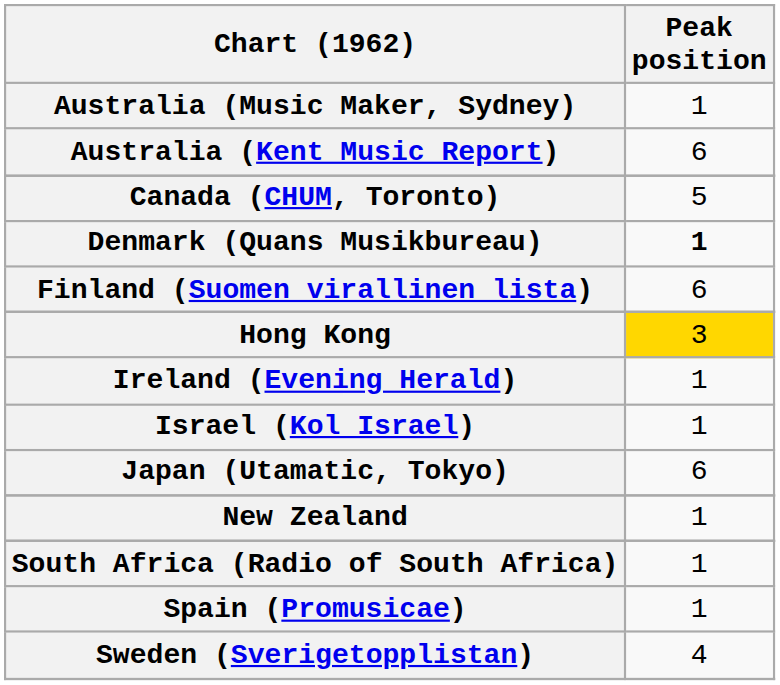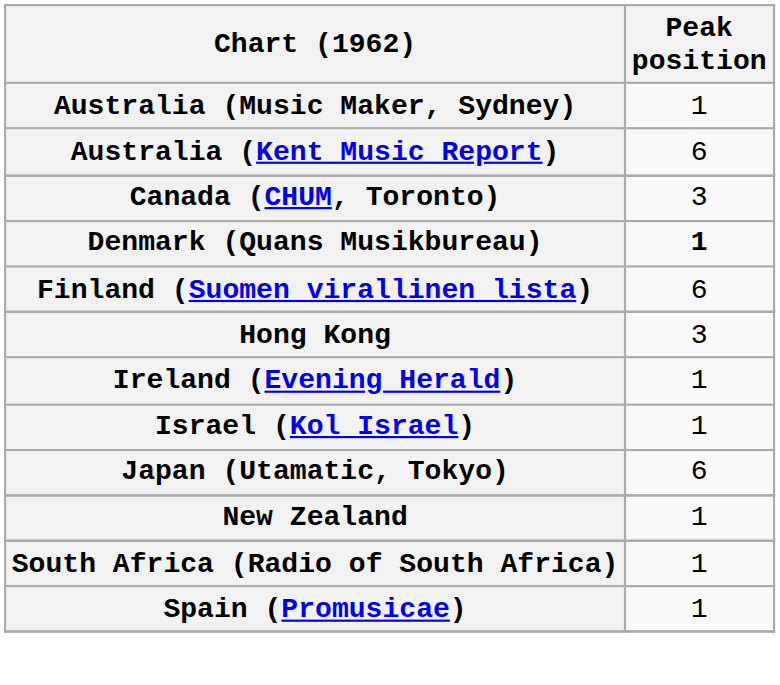 <table class="wikitable sortable plainrowheaders" style="text-align:center">
 <tr>
 <th>Chart (1962)</th>
 <th>Peak<br>position</th>
 </tr>
 <tr>
 <th scope="row">Australia (Music Maker, Sydney)</th>
 <td>1</td>
 </tr>
 <tr>
 <th scope="row">Australia (<a href='#'>Kent Music Report</a>)</th>
 <td>6</td>
 </tr>
 <tr>
 </tr>
 <tr>
 </tr>
 <tr>
 <th scope="row">Canada (<a href='#'>CHUM</a>, Toronto)</th>
-<td>5</td>
+<td>3</td>
 </tr>
 <tr>
 <th scope="row">Denmark (Quans Musikbureau)</th>
 <td><strong>1</strong></td>
 </tr>
 <tr>
 <th scope="row">Finland (<a href='#'>Suomen virallinen lista</a>)</th>
 <td>6</td>
 </tr>
 <tr>
 </tr>
 <tr>
 <th scope="row">Hong Kong</th>
-<td style="background: gold;">3</td>
+<td>3</td>
 </tr>
 <tr>
 <th scope="row">Ireland (<a href='#'>Evening Herald</a>)</th>
 <td>1</td>
 </tr>
 <tr>
 <th scope="row">Israel (<a href='#'>Kol Israel</a>)</th>
 <td>1</td>
 </tr>
 <tr>
 <th scope="row">Japan (Utamatic, Tokyo)</th>
 <td>6</td>
 </tr>
 <tr>
 </tr>
 <tr>
 <th scope="row">New Zealand</th>
 <td>1</td>
 </tr>
 <tr>
 </tr>
 <tr>
 <th scope="row">South Africa (Radio of South Africa)</th>
 <td>1</td>
 </tr>
 <tr>
 <th scope="row">Spain (<a href='#'>Promusicae</a>)</th>
 <td>1</td>
 </tr>
 <tr>
-<th scope="row">Sweden (<a href='#'>Sverigetopplistan</a>)</th>
-<td>4</td>
-</tr>
-<tr>
 </tr>
 </table>
